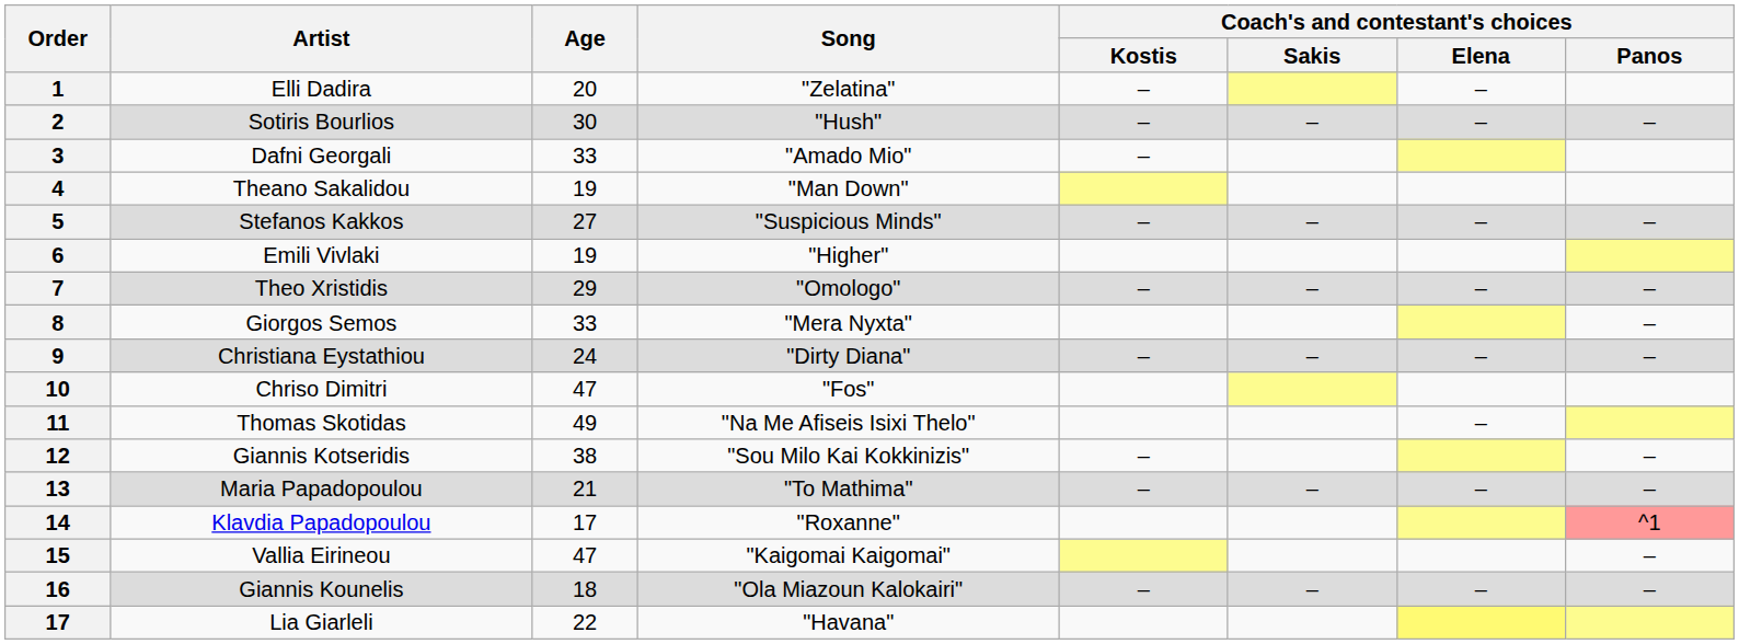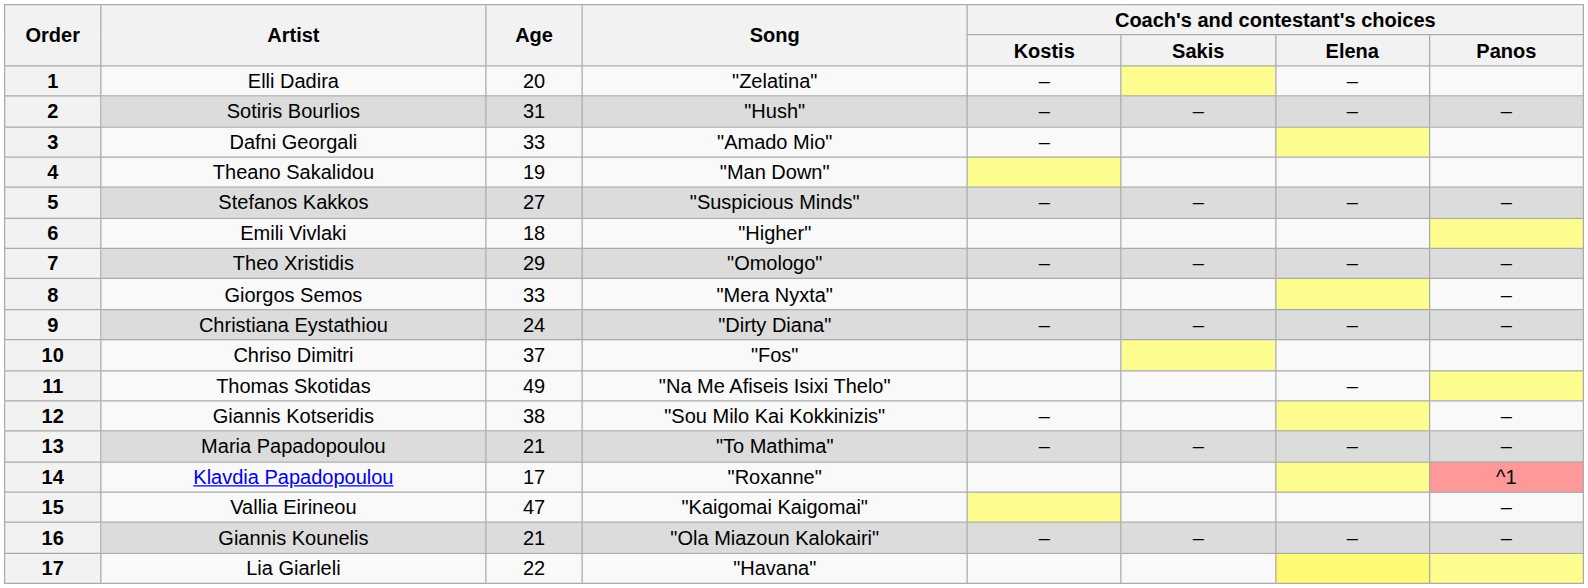 <table class="wikitable" style="text-align:center; line-height:17px; width:100%;">
 <tr>
 <th scope="col" rowspan="2" width="05%">Order</th>
 <th scope="col" rowspan="2" width="20%">Artist</th>
 <th scope="col" rowspan="2" width="05%">Age</th>
 <th scope="col" rowspan="2" width="20%">Song</th>
 <th scope="col" colspan="4" width="32%">Coach's and contestant's choices</th>
 </tr>
 <tr>
 <th width="08%">Kostis</th>
 <th width="08%">Sakis</th>
 <th width="08%">Elena</th>
 <th width="08%">Panos</th>
 </tr>
 <tr>
 <th>1</th>
 <td>Elli Dadira</td>
 <td>20</td>
 <td>"Zelatina"</td>
 <td>–</td>
 <td style="background: #fdfc8f;"></td>
 <td>–</td>
 <td></td>
 </tr>
 <tr style="background: #DCDCDC;" |>
 <th>2</th>
 <td>Sotiris Bourlios</td>
-<td>30</td>
+<td>31</td>
 <td>"Hush"</td>
 <td>–</td>
 <td>–</td>
 <td>–</td>
 <td>–</td>
 </tr>
 <tr>
 <th>3</th>
 <td>Dafni Georgali</td>
 <td>33</td>
 <td>"Amado Mio"</td>
 <td>–</td>
 <td></td>
 <td style="background: #fdfc8f;"></td>
 <td></td>
 </tr>
 <tr>
 <th>4</th>
 <td>Theano Sakalidou</td>
 <td>19</td>
 <td>"Man Down"</td>
 <td style="background: #fdfc8f;"></td>
 <td></td>
 <td></td>
 <td></td>
 </tr>
 <tr style="background: #DCDCDC;" |>
 <th>5</th>
 <td>Stefanos Kakkos</td>
 <td>27</td>
 <td>"Suspicious Minds"</td>
 <td>–</td>
 <td>–</td>
 <td>–</td>
 <td>–</td>
 </tr>
 <tr>
 <th>6</th>
 <td>Emili Vivlaki</td>
-<td>19</td>
+<td>18</td>
 <td>"Higher"</td>
 <td></td>
 <td></td>
 <td></td>
 <td style="background: #fdfc8f;"></td>
 </tr>
 <tr style="background: #DCDCDC;" |>
 <th>7</th>
 <td>Theo Xristidis</td>
 <td>29</td>
 <td>"Omologo"</td>
 <td>–</td>
 <td>–</td>
 <td>–</td>
 <td>–</td>
 </tr>
 <tr>
 <th>8</th>
 <td>Giorgos Semos</td>
 <td>33</td>
 <td>"Mera Nyxta"</td>
 <td></td>
 <td></td>
 <td style="background: #fdfc8f;"></td>
 <td>–</td>
 </tr>
 <tr style="background: #DCDCDC;" |>
 <th>9</th>
 <td>Christiana Eystathiou</td>
 <td>24</td>
 <td>"Dirty Diana"</td>
 <td>–</td>
 <td>–</td>
 <td>–</td>
 <td>–</td>
 </tr>
 <tr>
 <th>10</th>
 <td>Chriso Dimitri</td>
-<td>47</td>
+<td>37</td>
 <td>"Fos"</td>
 <td></td>
 <td style="background: #fdfc8f;"></td>
 <td></td>
 <td></td>
 </tr>
 <tr>
 <th>11</th>
 <td>Thomas Skotidas</td>
 <td>49</td>
 <td>"Na Me Afiseis Isixi Thelo"</td>
 <td></td>
 <td></td>
 <td>–</td>
 <td style="background: #fdfc8f;"></td>
 </tr>
 <tr>
 <th>12</th>
 <td>Giannis Kotseridis</td>
 <td>38</td>
 <td>"Sou Milo Kai Kokkinizis"</td>
 <td>–</td>
 <td></td>
 <td style="background: #fdfc8f;"></td>
 <td>–</td>
 </tr>
 <tr style="background: #DCDCDC;" |>
 <th>13</th>
 <td>Maria Papadopoulou</td>
 <td>21</td>
 <td>"To Mathima"</td>
 <td>–</td>
 <td>–</td>
 <td>–</td>
 <td>–</td>
 </tr>
 <tr>
 <th>14</th>
 <td><a href='#'>Klavdia Papadopoulou</a></td>
 <td>17</td>
 <td>"Roxanne"</td>
 <td></td>
 <td></td>
 <td style="background: #fdfc8f;"></td>
 <td bgcolor="#ff9999"><strong></strong> ^1</td>
 </tr>
 <tr>
 <th>15</th>
 <td>Vallia Eirineou</td>
 <td>47</td>
 <td>"Kaigomai Kaigomai"</td>
 <td style="background: #fdfc8f;"></td>
 <td></td>
 <td></td>
 <td>–</td>
 </tr>
 <tr style="background: #DCDCDC;" |>
 <th>16</th>
 <td>Giannis Kounelis</td>
-<td>18</td>
+<td>21</td>
 <td>"Ola Miazoun Kalokairi"</td>
 <td>–</td>
 <td>–</td>
 <td>–</td>
 <td>–</td>
 </tr>
 <tr>
 <th>17</th>
 <td>Lia Giarleli</td>
 <td>22</td>
 <td>"Havana"</td>
 <td></td>
 <td></td>
 <td bgcolor="#fffa73"><strong></strong></td>
 <td style="background: #fdfc8f"></td>
 </tr>
 </table>
